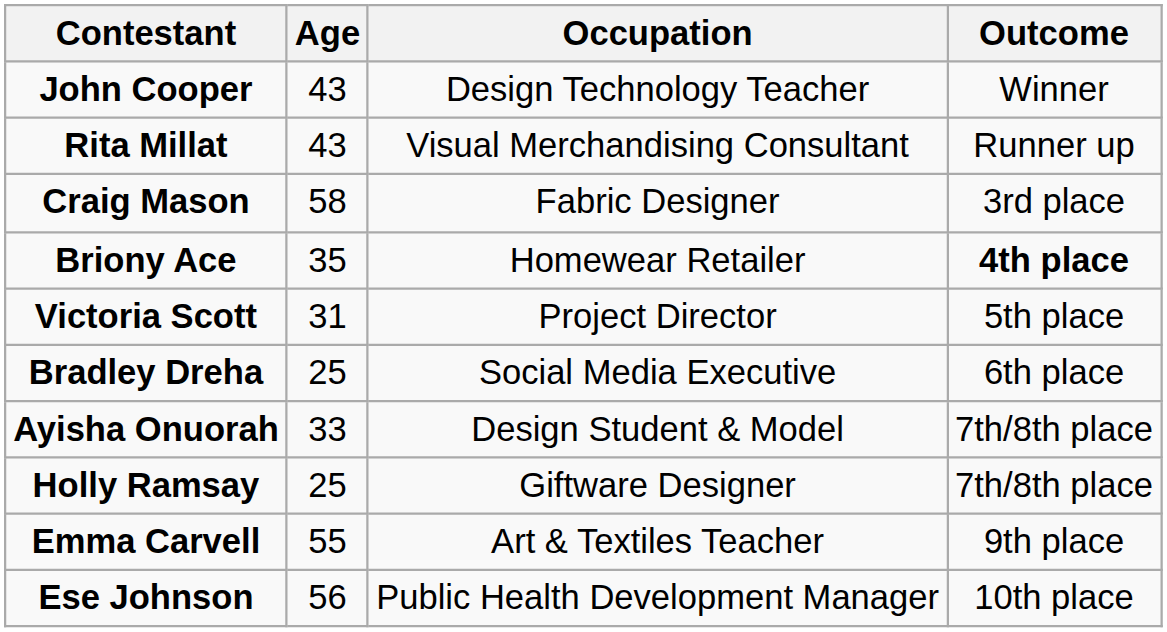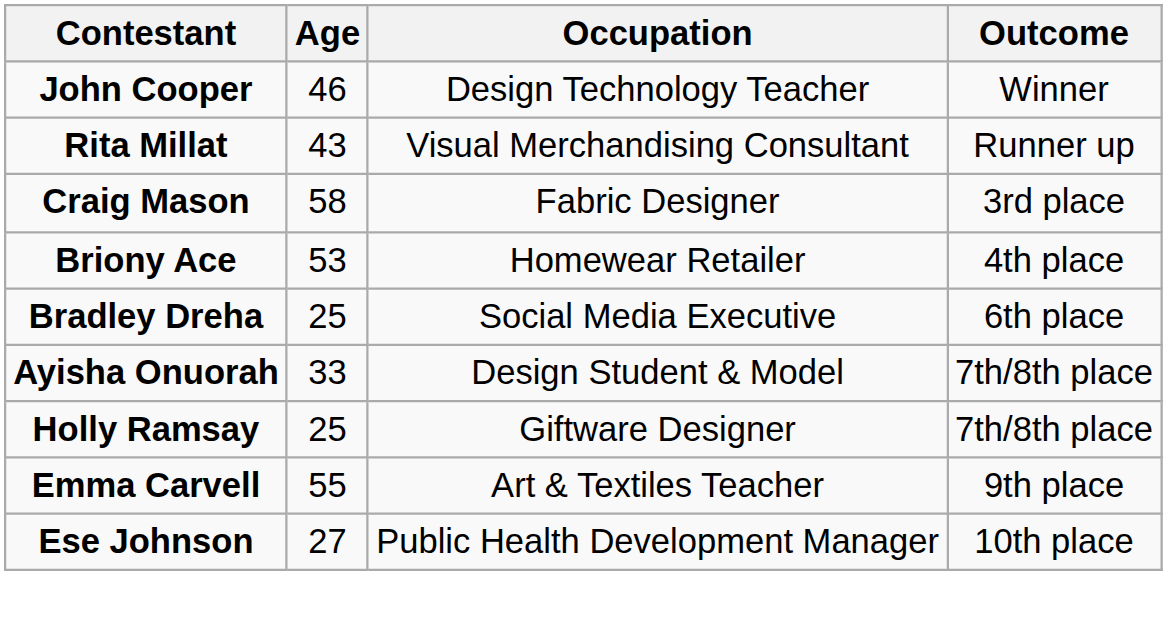 <table class="wikitable sortable" border="2" style="text-align:center;font-size:96%">
 <tr>
 <th>Contestant</th>
 <th>Age</th>
 <th>Occupation</th>
 <th>Outcome</th>
 </tr>
 <tr>
 <td><strong>John Cooper</strong></td>
-<td>43</td>
+<td>46</td>
 <td>Design Technology Teacher</td>
 <td>Winner</td>
 </tr>
 <tr>
 <td><strong>Rita Millat</strong></td>
 <td>43</td>
 <td>Visual Merchandising Consultant</td>
 <td>Runner up</td>
 </tr>
 <tr>
 <td><strong>Craig Mason</strong></td>
 <td>58</td>
 <td>Fabric Designer</td>
 <td>3rd place</td>
 </tr>
 <tr>
 <td><strong>Briony Ace</strong></td>
-<td>35</td>
+<td>53</td>
 <td>Homewear Retailer</td>
-<td><strong>4th place</strong></td>
-</tr>
-<tr>
-<td><strong>Victoria Scott</strong></td>
-<td>31</td>
-<td>Project Director</td>
-<td>5th place</td>
+<td>4th place</td>
 </tr>
 <tr>
 <td><strong>Bradley Dreha</strong></td>
 <td>25</td>
 <td>Social Media Executive</td>
 <td>6th place</td>
 </tr>
 <tr>
 <td><strong>Ayisha Onuorah</strong></td>
 <td>33</td>
 <td>Design Student & Model</td>
 <td>7th/8th place</td>
 </tr>
 <tr>
 <td><strong>Holly Ramsay</strong></td>
 <td>25</td>
 <td>Giftware Designer</td>
 <td>7th/8th place</td>
 </tr>
 <tr>
 <td><strong>Emma Carvell</strong></td>
 <td>55</td>
 <td>Art & Textiles Teacher</td>
 <td>9th place</td>
 </tr>
 <tr>
 <td><strong>Ese Johnson</strong></td>
-<td>56</td>
+<td>27</td>
 <td>Public Health Development Manager</td>
 <td>10th place</td>
 </tr>
 </table>
